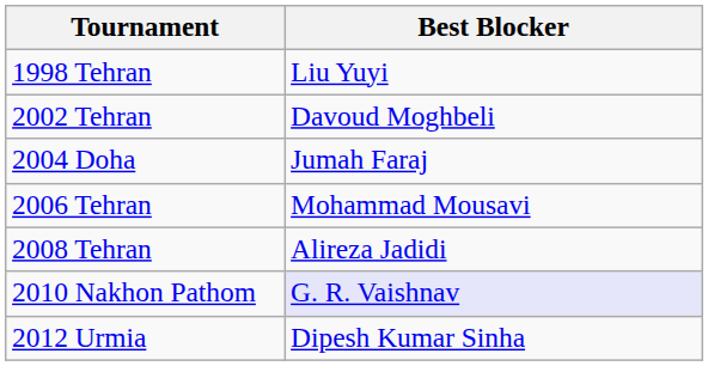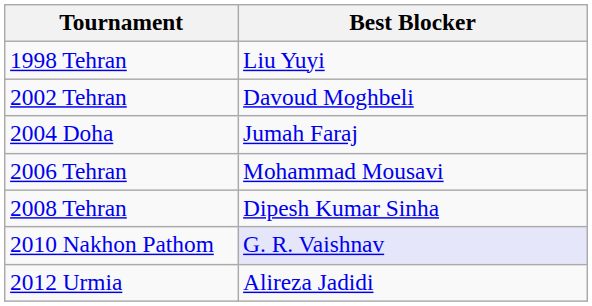 <table class=wikitable style="width: 400px;">
 <tr>
 <th style="width: 40%;">Tournament</th>
 <th style="width: 60%;">Best Blocker</th>
 </tr>
 <tr>
 <td><a href='#'>1998 Tehran</a></td>
 <td> <a href='#'>Liu Yuyi</a></td>
 </tr>
 <tr>
 <td><a href='#'>2002 Tehran</a></td>
 <td> <a href='#'>Davoud Moghbeli</a></td>
 </tr>
 <tr>
 <td><a href='#'>2004 Doha</a></td>
 <td> <a href='#'>Jumah Faraj</a></td>
 </tr>
 <tr>
 <td><a href='#'>2006 Tehran</a></td>
 <td> <a href='#'>Mohammad Mousavi</a></td>
 </tr>
 <tr>
 <td><a href='#'>2008 Tehran</a></td>
-<td> <a href='#'>Alireza Jadidi</a></td>
+<td> <a href='#'>Dipesh Kumar Sinha</a></td>
 </tr>
 <tr>
 <td><a href='#'>2010 Nakhon Pathom</a></td>
 <td style="background: lavender;"> <a href='#'>G. R. Vaishnav</a></td>
 </tr>
 <tr>
 <td><a href='#'>2012 Urmia</a></td>
-<td> <a href='#'>Dipesh Kumar Sinha</a></td>
+<td> <a href='#'>Alireza Jadidi</a></td>
 </tr>
 </table>
